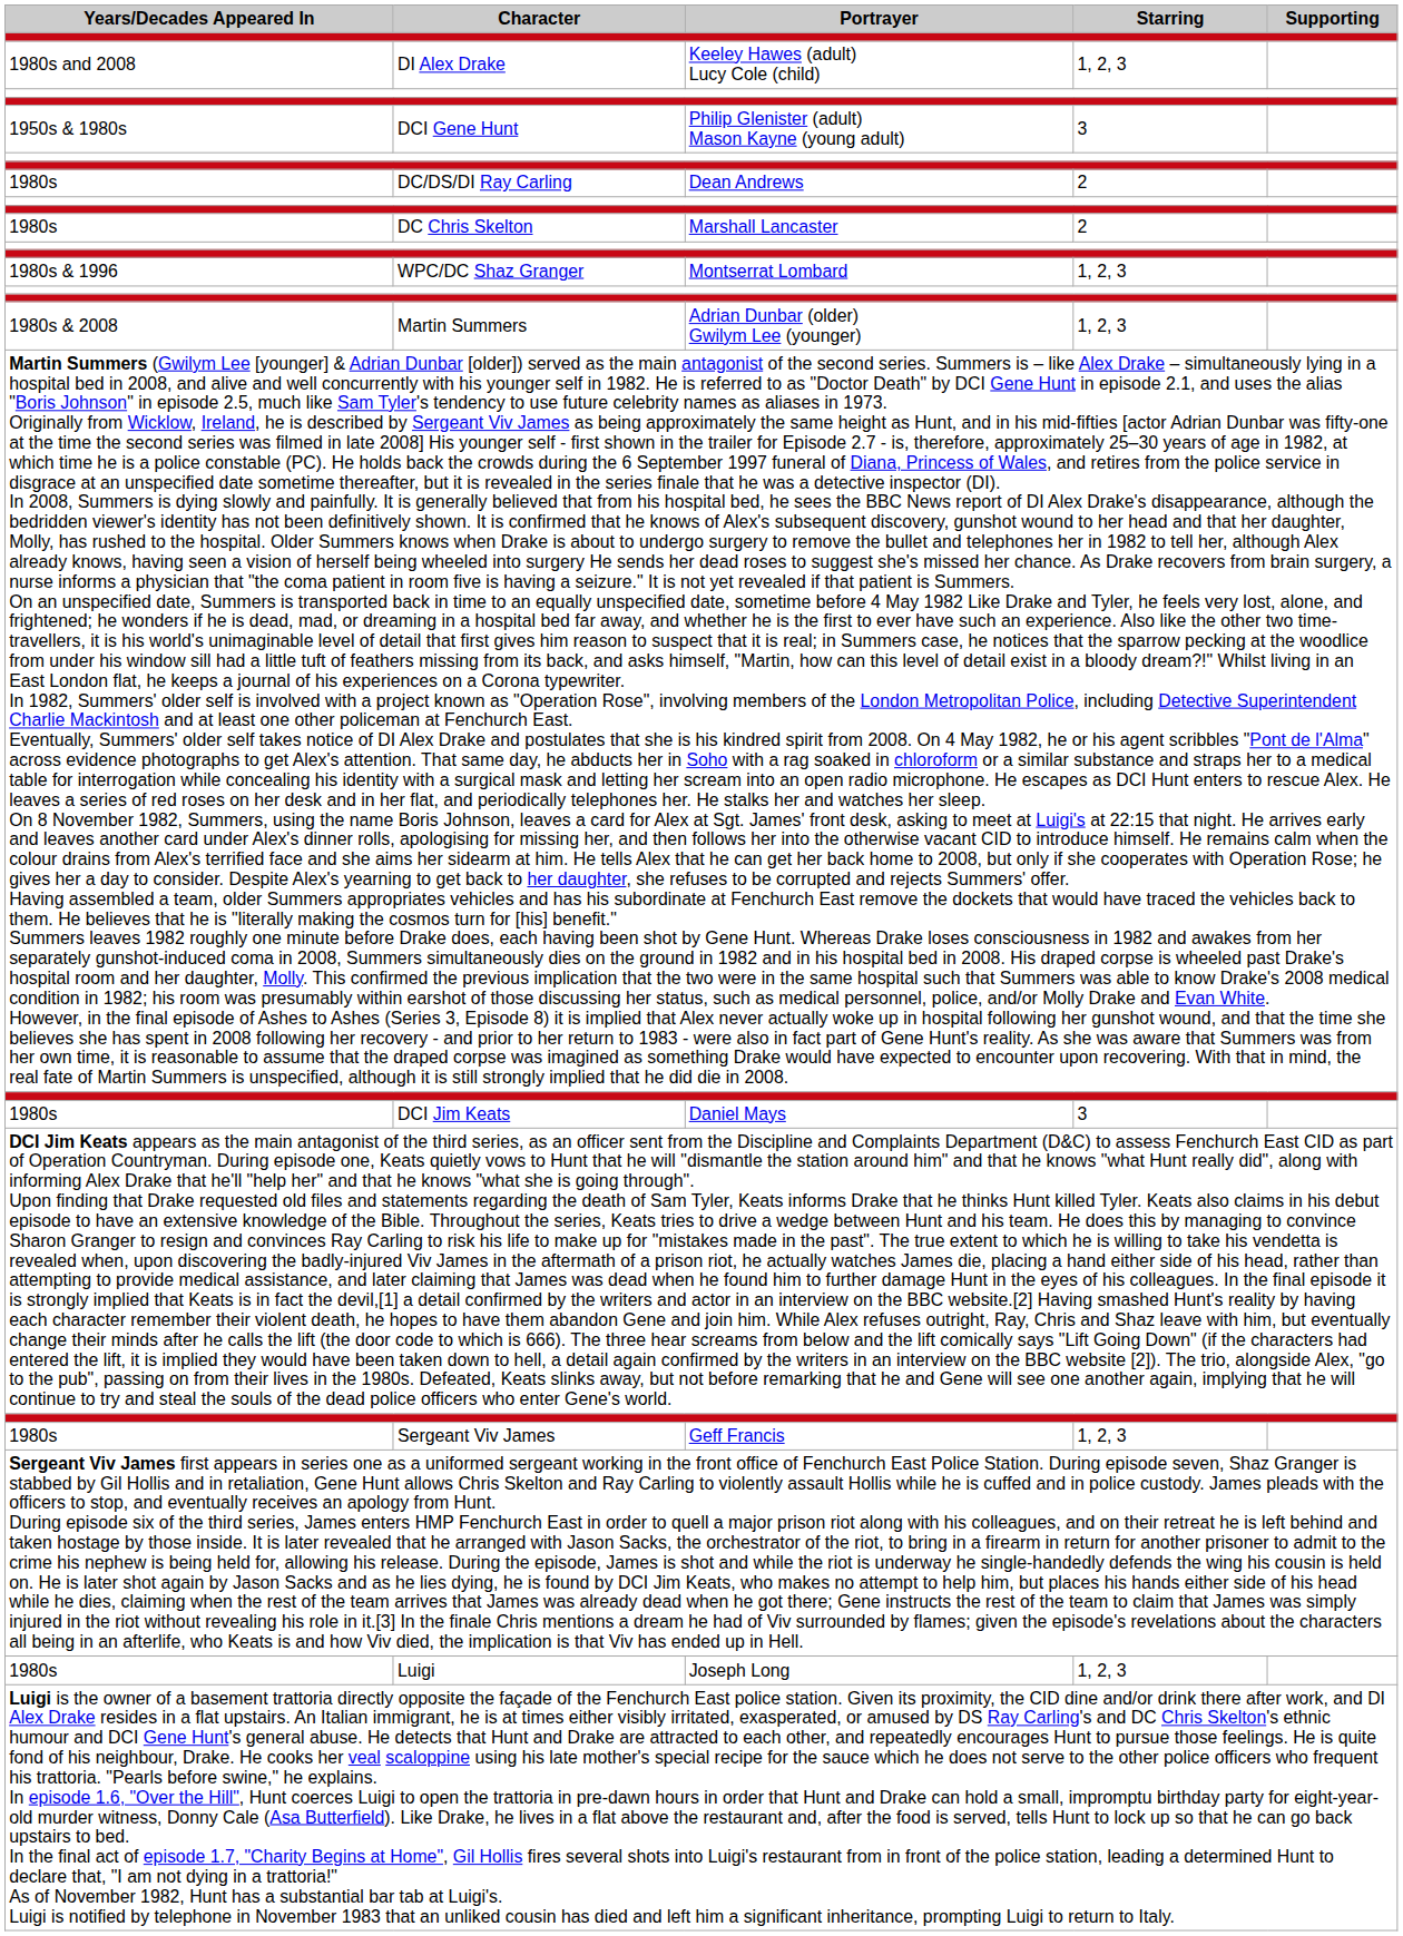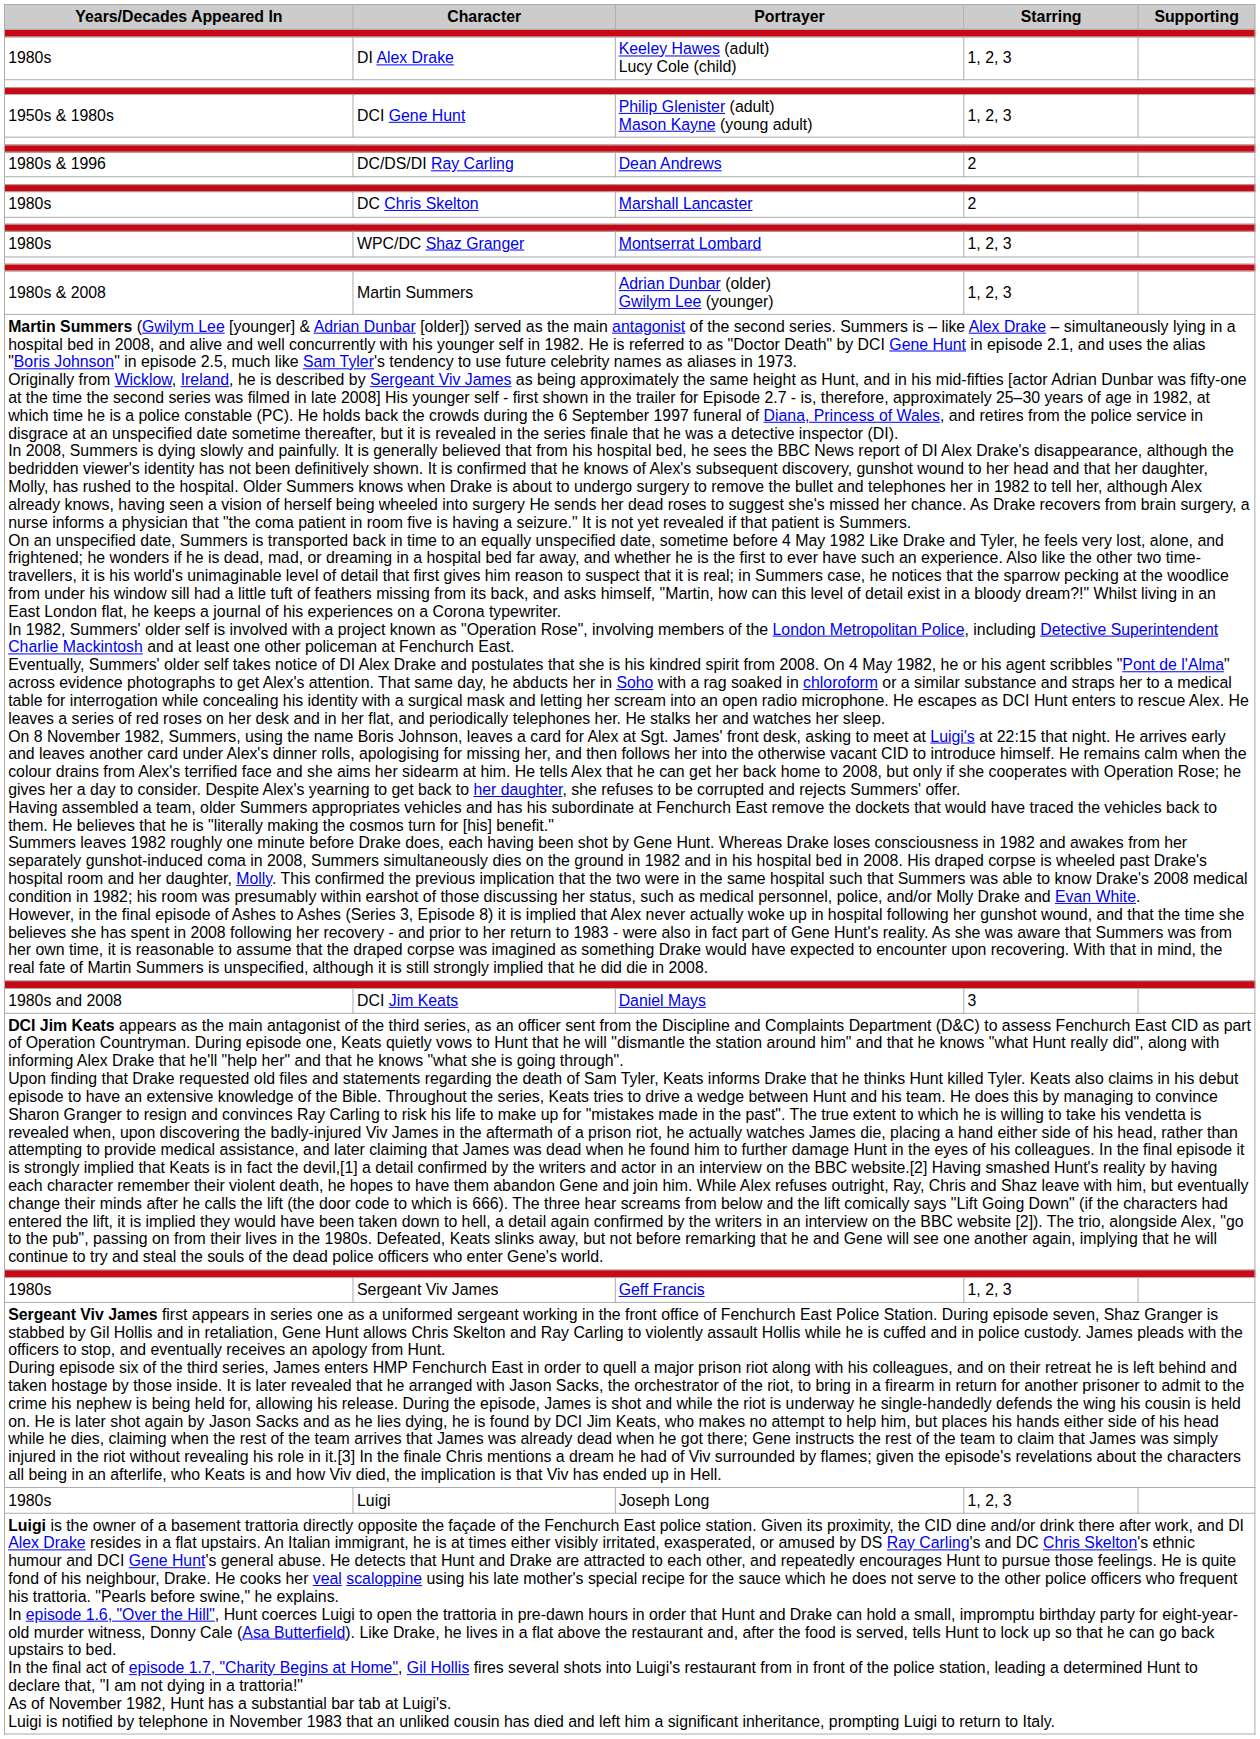 <table class="wikitable" style="width:100%; margin-right:auto; background:#fff;">
 <tr style="color:black">
 <th style="background:#ccc; width:20%;">Years/Decades Appeared In</th>
 <th style="background:#ccc; width:15%;">Character</th>
 <th style="background:#ccc; width:20%;">Portrayer</th>
 <th style="background:#ccc; width:10%;">Starring</th>
 <th style="background:#ccc; width:5%;">Supporting</th>
 </tr>
 <tr>
 <td colspan="5" style="background:#c80815;"></td>
 </tr>
 <tr>
-<td>1980s and 2008</td>
+<td>1980s</td>
 <td>DI <a href='#'>Alex Drake</a></td>
 <td><a href='#'>Keeley Hawes</a> (adult)<br>Lucy Cole (child)</td>
 <td>1, 2, 3</td>
 <td></td>
 </tr>
 <tr>
 <td colspan="5"></td>
 </tr>
 <tr>
 <td colspan="5" style="background:#c80815;"></td>
 </tr>
 <tr>
 <td>1950s & 1980s</td>
 <td>DCI <a href='#'>Gene Hunt</a></td>
 <td><a href='#'>Philip Glenister</a> (adult)<br><a href='#'>Mason Kayne</a> (young adult)</td>
-<td>3</td>
+<td>1, 2, 3</td>
 <td></td>
 </tr>
 <tr>
 <td colspan="5"></td>
 </tr>
 <tr>
 <td colspan="5" style="background:#c80815;"></td>
 </tr>
 <tr>
-<td>1980s</td>
+<td>1980s & 1996</td>
 <td>DC/DS/DI <a href='#'>Ray Carling</a></td>
 <td><a href='#'>Dean Andrews</a></td>
 <td>2</td>
 <td></td>
 </tr>
 <tr>
 <td colspan="5"></td>
 </tr>
 <tr>
 <td colspan="5" style="background:#c80815;"></td>
 </tr>
 <tr>
 <td>1980s</td>
 <td>DC <a href='#'>Chris Skelton</a></td>
 <td><a href='#'>Marshall Lancaster</a></td>
 <td>2</td>
 <td></td>
 </tr>
 <tr>
 <td colspan="5"></td>
 </tr>
 <tr>
 <td colspan="5" style="background:#c80815;"></td>
 </tr>
 <tr>
-<td>1980s & 1996</td>
+<td>1980s</td>
 <td>WPC/DC <a href='#'>Shaz Granger</a></td>
 <td><a href='#'>Montserrat Lombard</a></td>
 <td>1, 2, 3</td>
 <td></td>
 </tr>
 <tr>
 <td colspan="5"></td>
 </tr>
 <tr>
 <td colspan="5" style="background:#c80815;"></td>
 </tr>
 <tr>
 <td>1980s & 2008</td>
 <td>Martin Summers</td>
 <td><a href='#'>Adrian Dunbar</a> (older)<br><a href='#'>Gwilym Lee</a> (younger)</td>
 <td>1, 2, 3</td>
 <td></td>
 </tr>
 <tr>
 <td colspan="5"><strong>Martin Summers</strong> (<a href='#'>Gwilym Lee</a> [younger] & <a href='#'>Adrian Dunbar</a> [older]) served as the main <a href='#'>antagonist</a> of the second series. Summers is – like <a href='#'>Alex Drake</a> – simultaneously lying in a hospital bed in 2008, and alive and well concurrently with his younger self in 1982.  He is referred to as "Doctor Death" by DCI <a href='#'>Gene Hunt</a> in episode 2.1, and uses the alias "<a href='#'>Boris Johnson</a>" in episode 2.5, much like <a href='#'>Sam Tyler</a>'s tendency to use future celebrity names as aliases in 1973.<br>Originally from <a href='#'>Wicklow</a>, <a href='#'>Ireland</a>,  he is described by <a href='#'>Sergeant Viv James</a> as being approximately the same height as Hunt, and in his mid-fifties [actor Adrian Dunbar was fifty-one at the time the second series was filmed in late 2008]  His younger self - first shown in the trailer for Episode 2.7 - is, therefore, approximately 25–30 years of age in 1982, at which time he is a police constable (PC). He holds back the crowds during the 6 September 1997 funeral of <a href='#'>Diana, Princess of Wales</a>, and retires from the police service in disgrace at an unspecified date sometime thereafter, but it is revealed in the series finale that he was a detective inspector (DI).<br>In 2008, Summers is dying slowly and painfully.  It is generally believed that from his hospital bed, he sees the BBC News report of DI Alex Drake's disappearance, although the bedridden viewer's identity has not been definitively shown.  It is confirmed that he knows of Alex's subsequent discovery, gunshot wound to her head and that her daughter, Molly, has rushed to the hospital.  Older Summers knows when Drake is about to undergo surgery to remove the bullet and telephones her in 1982 to tell her, although Alex already knows, having seen a vision of herself being wheeled into surgery  He sends her dead roses to suggest she's missed her chance.  As Drake recovers from brain surgery, a nurse informs a physician that "the coma patient in room five is having a seizure."  It is not yet revealed if that patient is Summers.<br>On an unspecified date, Summers is transported back in time to an equally unspecified date, sometime before 4 May 1982  Like Drake and Tyler, he feels very lost, alone, and frightened; he wonders if he is dead, mad, or dreaming in a hospital bed far away, and whether he is the first to ever have such an experience.  Also like the other two time-travellers, it is his world's unimaginable level of detail that first gives him reason to suspect that it is real; in Summers case, he notices that the sparrow pecking at the woodlice from under his window sill had a little tuft of feathers missing from its back, and asks himself, "Martin, how can this level of detail exist in a bloody dream?!"  Whilst living in an East London flat, he keeps a journal of his experiences on a Corona typewriter.<br>In 1982, Summers' older self is involved with a project known as "Operation Rose", involving members of the <a href='#'>London Metropolitan Police</a>, including <a href='#'>Detective Superintendent Charlie Mackintosh</a> and at least one other policeman at Fenchurch East.<br>Eventually, Summers' older self takes notice of DI Alex Drake and postulates that she is his kindred spirit from 2008.  On 4 May 1982, he or his agent scribbles "<a href='#'>Pont de l'Alma</a>" across evidence photographs to get Alex's attention. That same day, he abducts her in <a href='#'>Soho</a> with a rag soaked in <a href='#'>chloroform</a> or a similar substance and straps her to a medical table for interrogation while concealing his identity with a surgical mask and letting her scream into an open radio microphone.  He escapes as DCI Hunt enters to rescue Alex.  He leaves a series of red roses on her desk and in her flat, and periodically telephones her. He stalks her and watches her sleep.<br>On 8 November 1982, Summers, using the name Boris Johnson, leaves a card for Alex at Sgt. James' front desk, asking to meet at <a href='#'>Luigi's</a> at 22:15 that night.  He arrives early and leaves another card under Alex's dinner rolls, apologising for missing her, and then follows her into the otherwise vacant CID to introduce himself.  He remains calm when the colour drains from Alex's terrified face and she aims her sidearm at him.  He tells Alex that he can get her back home to 2008, but only if she cooperates with Operation Rose; he gives her a day to consider.  Despite Alex's yearning to get back to <a href='#'>her daughter</a>, she refuses to be corrupted and rejects Summers' offer.<br>Having assembled a team, older Summers appropriates vehicles and has his subordinate at Fenchurch East remove the dockets that would have traced the vehicles back to them.  He believes that he is "literally making the cosmos turn for [his] benefit."<br>Summers leaves 1982 roughly one minute before Drake does, each having been shot by Gene Hunt.  Whereas Drake loses consciousness in 1982 and awakes from her separately gunshot-induced coma in 2008, Summers simultaneously dies on the ground in 1982 and in his hospital bed in 2008.  His draped corpse is wheeled past Drake's hospital room and her daughter, <a href='#'>Molly</a>.  This confirmed the previous implication that the two were in the same hospital such that Summers was able to know Drake's 2008 medical condition in 1982; his room was presumably within earshot of those discussing her status, such as medical personnel, police, and/or Molly Drake and <a href='#'>Evan White</a>.<br>However, in the final episode of Ashes to Ashes (Series 3, Episode 8) it is implied that Alex never actually woke up in hospital following her gunshot wound, and that the time she believes she has spent in 2008 following her recovery - and prior to her return to 1983 - were also in fact part of Gene Hunt's reality. As she was aware that Summers was from her own time, it is reasonable to assume that the draped corpse was imagined as something Drake would have expected to encounter upon recovering. With that in mind, the real fate of Martin Summers is unspecified, although it is still strongly implied that he did die in 2008.</td>
 </tr>
 <tr>
 <td colspan="5" style="background:#c80815;"></td>
 </tr>
 <tr>
-<td>1980s</td>
+<td>1980s and 2008</td>
 <td>DCI <a href='#'>Jim Keats</a></td>
 <td><a href='#'>Daniel Mays</a></td>
 <td>3</td>
 <td></td>
 </tr>
 <tr>
 <td colspan="5"> <strong>DCI Jim Keats</strong> appears as the main antagonist of the third series, as an officer sent from the Discipline and Complaints Department (D&C) to assess Fenchurch East CID as part of Operation Countryman. During episode one, Keats quietly vows to Hunt that he will "dismantle the station around him" and that he knows "what Hunt really did", along with informing Alex Drake that he'll "help her" and that he knows "what she is going through".<br>Upon finding that Drake requested old files and statements regarding the death of Sam Tyler, Keats informs Drake that he thinks Hunt killed Tyler. Keats also claims in his debut episode to have an extensive knowledge of the Bible. Throughout the series, Keats tries to drive a wedge between Hunt and his team. He does this by managing to convince Sharon Granger to resign and convinces Ray Carling to risk his life to make up for "mistakes made in the past". The true extent to which he is willing to take his vendetta is revealed when, upon discovering the badly-injured Viv James in the aftermath of a prison riot, he actually watches James die, placing a hand either side of his head, rather than attempting to provide medical assistance, and later claiming that James was dead when he found him to further damage Hunt in the eyes of his colleagues. In the final episode it is strongly implied that Keats is in fact the devil,[1] a detail confirmed by the writers and actor in an interview on the BBC website.[2] Having smashed Hunt's reality by having each character remember their violent death, he hopes to have them abandon Gene and join him. While Alex refuses outright, Ray, Chris and Shaz leave with him, but eventually change their minds after he calls the lift (the door code to which is 666). The three hear screams from below and the lift comically says "Lift Going Down" (if the characters had entered the lift, it is implied they would have been taken down to hell, a detail again confirmed by the writers in an interview on the BBC website [2]). The trio, alongside Alex, "go to the pub", passing on from their lives in the 1980s. Defeated, Keats slinks away, but not before remarking that he and Gene will see one another again, implying that he will continue to try and steal the souls of the dead police officers who enter Gene's world.</td>
 </tr>
 <tr>
 <td colspan="5" style="background:#c80815;"></td>
 </tr>
 <tr>
 <td>1980s</td>
 <td>Sergeant Viv James</td>
 <td><a href='#'>Geff Francis</a></td>
 <td>1, 2, 3</td>
 <td></td>
 </tr>
 <tr>
 <td colspan="5"><strong>Sergeant Viv James</strong> first appears in series one as a uniformed sergeant working in the front office of Fenchurch East Police Station. During episode seven, Shaz Granger is stabbed by Gil Hollis and in retaliation, Gene Hunt allows Chris Skelton and Ray Carling to violently assault Hollis while he is cuffed and in police custody. James pleads with the officers to stop, and eventually receives an apology from Hunt.<br>During episode six of the third series, James enters HMP Fenchurch East in order to quell a major prison riot along with his colleagues, and on their retreat he is left behind and taken hostage by those inside. It is later revealed that he arranged with Jason Sacks, the orchestrator of the riot, to bring in a firearm in return for another prisoner to admit to the crime his nephew is being held for, allowing his release. During the episode, James is shot and while the riot is underway he single-handedly defends the wing his cousin is held on. He is later shot again by Jason Sacks and as he lies dying, he is found by DCI Jim Keats, who makes no attempt to help him, but places his hands either side of his head while he dies, claiming when the rest of the team arrives that James was already dead when he got there; Gene instructs the rest of the team to claim that James was simply injured in the riot without revealing his role in it.[3] In the finale Chris mentions a dream he had of Viv surrounded by flames; given the episode's revelations about the characters all being in an afterlife, who Keats is and how Viv died, the implication is that Viv has ended up in Hell.</td>
 </tr>
 <tr>
 <td>1980s</td>
 <td>Luigi</td>
 <td>Joseph Long</td>
 <td>1, 2, 3</td>
 <td></td>
 </tr>
 <tr>
 <td colspan="5"><strong>Luigi</strong> is the owner of a basement trattoria directly opposite the façade of the Fenchurch East police station.  Given its proximity, the CID dine and/or drink there after work, and DI <a href='#'>Alex Drake</a> resides in a flat upstairs.  An Italian immigrant, he is at times either visibly irritated, exasperated, or amused by DS <a href='#'>Ray Carling</a>'s and DC <a href='#'>Chris Skelton</a>'s ethnic humour and DCI <a href='#'>Gene Hunt</a>'s general abuse.  He detects that Hunt and Drake are attracted to each other, and repeatedly encourages Hunt to pursue those feelings.  He is quite fond of his neighbour, Drake.  He cooks her <a href='#'>veal</a> <a href='#'>scaloppine</a> using his late mother's special recipe for the sauce which he does not serve to the other police officers who frequent his trattoria.  "Pearls before swine," he explains.<br>In <a href='#'>episode 1.6, "Over the Hill"</a>, Hunt coerces Luigi to open the trattoria in pre-dawn hours in order that Hunt and Drake can hold a small, impromptu birthday party for eight-year-old murder witness, Donny Cale (<a href='#'>Asa Butterfield</a>).  Like Drake, he lives in a flat above the restaurant and, after the food is served, tells Hunt to lock up so that he can go back upstairs to bed.<br>In the final act of <a href='#'>episode 1.7, "Charity Begins at Home"</a>, <a href='#'>Gil Hollis</a> fires several shots into Luigi's restaurant from in front of the police station, leading a determined Hunt to declare that, "I am not dying in a trattoria!"<br>As of November 1982, Hunt has a substantial bar tab at Luigi's.<br>Luigi is notified by telephone in November 1983 that an unliked cousin has died and left him a significant inheritance, prompting Luigi to return to Italy.</td>
 </tr>
 </table>
